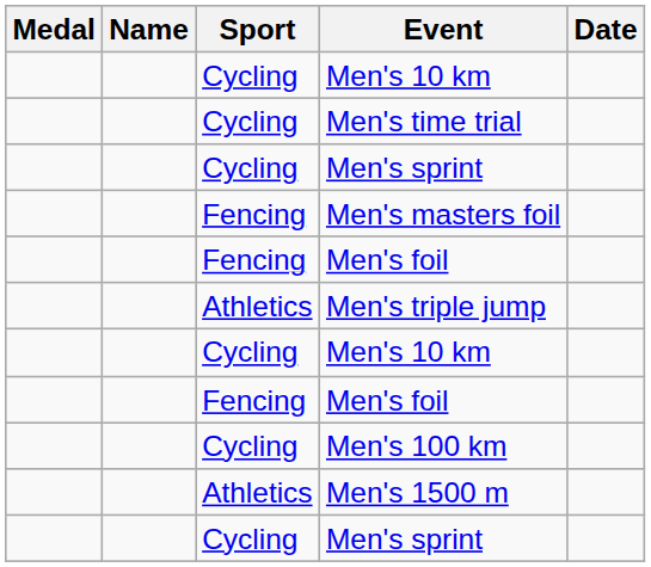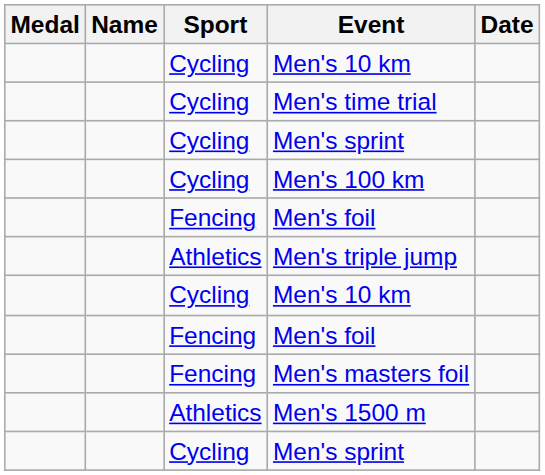 <table class="wikitable sortable" style=font-size:95%>
 <tr>
 <th>Medal</th>
 <th>Name</th>
 <th>Sport</th>
 <th>Event</th>
 <th>Date</th>
 </tr>
 <tr>
 <td></td>
 <td></td>
 <td><a href='#'>Cycling</a></td>
 <td><a href='#'>Men's 10 km</a></td>
 <td></td>
 </tr>
 <tr>
 <td></td>
 <td></td>
 <td><a href='#'>Cycling</a></td>
 <td><a href='#'>Men's time trial</a></td>
 <td></td>
 </tr>
 <tr>
 <td></td>
 <td></td>
 <td><a href='#'>Cycling</a></td>
 <td><a href='#'>Men's sprint</a></td>
 <td></td>
 </tr>
 <tr>
 <td></td>
 <td></td>
-<td><a href='#'>Fencing</a></td>
-<td><a href='#'>Men's masters foil</a></td>
+<td><a href='#'>Cycling</a></td>
+<td><a href='#'>Men's 100 km</a></td>
 <td></td>
 </tr>
 <tr>
 <td></td>
 <td></td>
 <td><a href='#'>Fencing</a></td>
 <td><a href='#'>Men's foil</a></td>
 <td></td>
 </tr>
 <tr>
 <td></td>
 <td></td>
 <td><a href='#'>Athletics</a></td>
 <td><a href='#'>Men's triple jump</a></td>
 <td></td>
 </tr>
 <tr>
 <td></td>
 <td></td>
 <td><a href='#'>Cycling</a></td>
 <td><a href='#'>Men's 10 km</a></td>
 <td></td>
 </tr>
 <tr>
 <td></td>
 <td></td>
 <td><a href='#'>Fencing</a></td>
 <td><a href='#'>Men's foil</a></td>
 <td></td>
 </tr>
 <tr>
 <td></td>
 <td></td>
-<td><a href='#'>Cycling</a></td>
-<td><a href='#'>Men's 100 km</a></td>
+<td><a href='#'>Fencing</a></td>
+<td><a href='#'>Men's masters foil</a></td>
 <td></td>
 </tr>
 <tr>
 <td></td>
 <td></td>
 <td><a href='#'>Athletics</a></td>
 <td><a href='#'>Men's 1500 m</a></td>
 <td></td>
 </tr>
 <tr>
 <td></td>
 <td></td>
 <td><a href='#'>Cycling</a></td>
 <td><a href='#'>Men's sprint</a></td>
 <td></td>
 </tr>
 </table>
